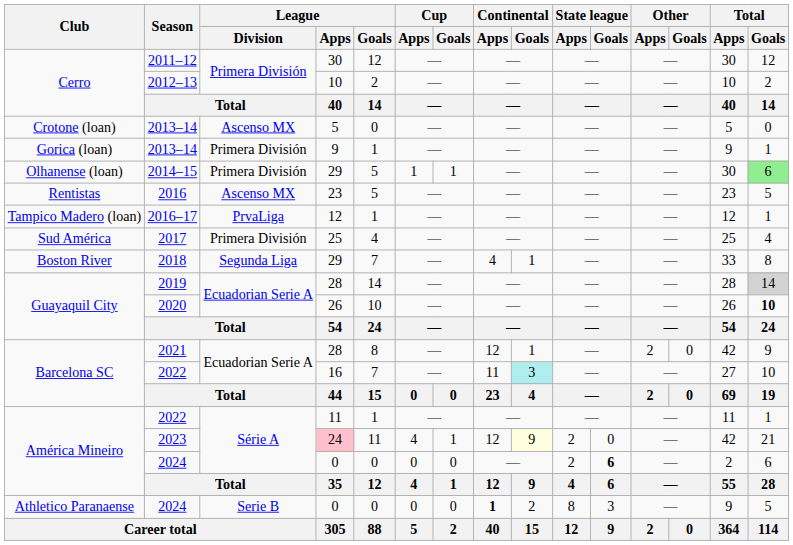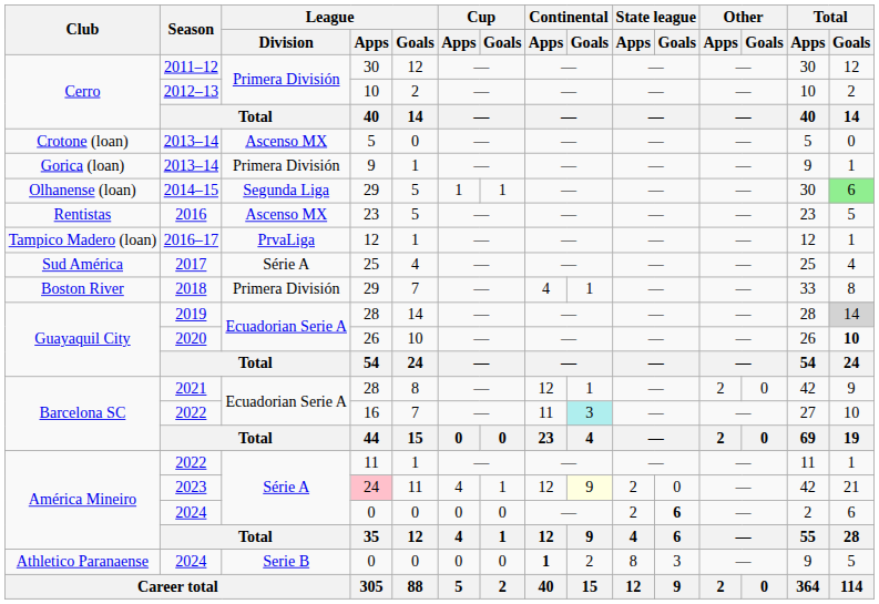 <table class="wikitable" style="text-align:center">
 <tr>
 <th rowspan="2">Club</th>
 <th rowspan="2">Season</th>
 <th colspan="3">League</th>
 <th colspan="2">Cup</th>
 <th colspan="2">Continental</th>
 <th colspan="2">State league</th>
 <th colspan="2">Other</th>
 <th colspan="2">Total</th>
 </tr>
 <tr>
 <th>Division</th>
 <th>Apps</th>
 <th>Goals</th>
 <th>Apps</th>
 <th>Goals</th>
 <th>Apps</th>
 <th>Goals</th>
 <th>Apps</th>
 <th>Goals</th>
 <th>Apps</th>
 <th>Goals</th>
 <th>Apps</th>
 <th>Goals</th>
 </tr>
 <tr>
 <td rowspan="3"><a href='#'>Cerro</a></td>
 <td><a href='#'>2011–12</a></td>
 <td rowspan="2"><a href='#'>Primera División</a></td>
 <td>30</td>
 <td>12</td>
 <td colspan="2">—</td>
 <td colspan="2">—</td>
 <td colspan="2">—</td>
 <td colspan="2">—</td>
 <td>30</td>
 <td>12</td>
 </tr>
 <tr>
 <td><a href='#'>2012–13</a></td>
 <td>10</td>
 <td>2</td>
 <td colspan="2">—</td>
 <td colspan="2">—</td>
 <td colspan="2">—</td>
 <td colspan="2">—</td>
 <td>10</td>
 <td>2</td>
 </tr>
 <tr>
 <th colspan="2">Total</th>
 <th>40</th>
 <th>14</th>
 <th colspan="2">—</th>
 <th colspan="2">—</th>
 <th colspan="2">—</th>
 <th colspan="2">—</th>
 <th>40</th>
 <th>14</th>
 </tr>
 <tr>
 <td><a href='#'>Crotone</a> (loan)</td>
 <td><a href='#'>2013–14</a></td>
 <td><a href='#'>Ascenso MX</a></td>
 <td>5</td>
 <td>0</td>
 <td colspan="2">—</td>
 <td colspan="2">—</td>
 <td colspan="2">—</td>
 <td colspan="2">—</td>
 <td>5</td>
 <td>0</td>
 </tr>
 <tr>
 <td><a href='#'>Gorica</a> (loan)</td>
 <td><a href='#'>2013–14</a></td>
 <td>Primera División</td>
 <td>9</td>
 <td>1</td>
 <td colspan="2">—</td>
 <td colspan="2">—</td>
 <td colspan="2">—</td>
 <td colspan="2">—</td>
 <td>9</td>
 <td>1</td>
 </tr>
 <tr>
 <td><a href='#'>Olhanense</a> (loan)</td>
 <td><a href='#'>2014–15</a></td>
-<td>Primera División</td>
+<td><a href='#'>Segunda Liga</a></td>
 <td>29</td>
 <td>5</td>
 <td>1</td>
 <td>1</td>
 <td colspan="2">—</td>
 <td colspan="2">—</td>
 <td colspan="2">—</td>
 <td>30</td>
 <td style="background: lightgreen;">6</td>
 </tr>
 <tr>
 <td><a href='#'>Rentistas</a></td>
 <td><a href='#'>2016</a></td>
 <td><a href='#'>Ascenso MX</a></td>
 <td>23</td>
 <td>5</td>
 <td colspan="2">—</td>
 <td colspan="2">—</td>
 <td colspan="2">—</td>
 <td colspan="2">—</td>
 <td>23</td>
 <td>5</td>
 </tr>
 <tr>
 <td><a href='#'>Tampico Madero</a> (loan)</td>
 <td><a href='#'>2016–17</a></td>
 <td><a href='#'>PrvaLiga</a></td>
 <td>12</td>
 <td>1</td>
 <td colspan="2">—</td>
 <td colspan="2">—</td>
 <td colspan="2">—</td>
 <td colspan="2">—</td>
 <td>12</td>
 <td>1</td>
 </tr>
 <tr>
 <td><a href='#'>Sud América</a></td>
 <td><a href='#'>2017</a></td>
-<td>Primera División</td>
+<td>Série A</td>
 <td>25</td>
 <td>4</td>
 <td colspan="2">—</td>
 <td colspan="2">—</td>
 <td colspan="2">—</td>
 <td colspan="2">—</td>
 <td>25</td>
 <td>4</td>
 </tr>
 <tr>
 <td><a href='#'>Boston River</a></td>
 <td><a href='#'>2018</a></td>
-<td><a href='#'>Segunda Liga</a></td>
+<td>Primera División</td>
 <td>29</td>
 <td>7</td>
 <td colspan="2">—</td>
 <td>4</td>
 <td>1</td>
 <td colspan="2">—</td>
 <td colspan="2">—</td>
 <td>33</td>
 <td>8</td>
 </tr>
 <tr>
 <td rowspan="3"><a href='#'>Guayaquil City</a></td>
 <td><a href='#'>2019</a></td>
 <td rowspan="2"><a href='#'>Ecuadorian Serie A</a></td>
 <td>28</td>
 <td>14</td>
 <td colspan="2">—</td>
 <td colspan="2">—</td>
 <td colspan="2">—</td>
 <td colspan="2">—</td>
 <td>28</td>
 <td style="background: lightgrey;">14</td>
 </tr>
 <tr>
 <td><a href='#'>2020</a></td>
 <td>26</td>
 <td>10</td>
 <td colspan="2">—</td>
 <td colspan="2">—</td>
 <td colspan="2">—</td>
 <td colspan="2">—</td>
 <td>26</td>
 <td><strong>10</strong></td>
 </tr>
 <tr>
 <th colspan="2">Total</th>
 <th>54</th>
 <th>24</th>
 <th colspan="2">—</th>
 <th colspan="2">—</th>
 <th colspan="2">—</th>
 <th colspan="2">—</th>
 <th>54</th>
 <th>24</th>
 </tr>
 <tr>
 <td rowspan="3"><a href='#'>Barcelona SC</a></td>
 <td><a href='#'>2021</a></td>
 <td rowspan="2">Ecuadorian Serie A</td>
 <td>28</td>
 <td>8</td>
 <td colspan="2">—</td>
 <td>12</td>
 <td>1</td>
 <td colspan="2">—</td>
 <td>2</td>
 <td>0</td>
 <td>42</td>
 <td>9</td>
 </tr>
 <tr>
 <td><a href='#'>2022</a></td>
 <td>16</td>
 <td>7</td>
 <td colspan="2">—</td>
 <td>11</td>
 <td style="background: paleturquoise;">3</td>
 <td colspan="2">—</td>
 <td colspan="2">—</td>
 <td>27</td>
 <td>10</td>
 </tr>
 <tr>
 <th colspan="2">Total</th>
 <th>44</th>
 <th>15</th>
 <th>0</th>
 <th>0</th>
 <th>23</th>
 <th>4</th>
 <th colspan="2">—</th>
 <th>2</th>
 <th>0</th>
 <th>69</th>
 <th>19</th>
 </tr>
 <tr>
 <td rowspan="4"><a href='#'>América Mineiro</a></td>
 <td><a href='#'>2022</a></td>
 <td rowspan="3"><a href='#'>Série A</a></td>
 <td>11</td>
 <td>1</td>
 <td colspan="2">—</td>
 <td colspan="2">—</td>
 <td colspan="2">—</td>
 <td colspan="2">—</td>
 <td>11</td>
 <td>1</td>
 </tr>
 <tr>
 <td><a href='#'>2023</a></td>
 <td style="background: pink;">24</td>
 <td>11</td>
 <td>4</td>
 <td>1</td>
 <td>12</td>
 <td style="background: lightyellow;">9</td>
 <td>2</td>
 <td>0</td>
 <td colspan="2">—</td>
 <td>42</td>
 <td>21</td>
 </tr>
 <tr>
 <td><a href='#'>2024</a></td>
 <td>0</td>
 <td>0</td>
 <td>0</td>
 <td>0</td>
 <td colspan="2">—</td>
 <td>2</td>
 <td><strong>6</strong></td>
 <td colspan="2">—</td>
 <td>2</td>
 <td>6</td>
 </tr>
 <tr>
 <th colspan="2">Total</th>
 <th>35</th>
 <th>12</th>
 <th>4</th>
 <th>1</th>
 <th>12</th>
 <th>9</th>
 <th>4</th>
 <th>6</th>
 <th colspan="2">—</th>
 <th>55</th>
 <th>28</th>
 </tr>
 <tr>
 <td><a href='#'>Athletico Paranaense</a></td>
 <td><a href='#'>2024</a></td>
 <td><a href='#'>Serie B</a></td>
 <td>0</td>
 <td>0</td>
 <td>0</td>
 <td>0</td>
 <td><strong>1</strong></td>
 <td>2</td>
 <td>8</td>
 <td>3</td>
 <td colspan="2">—</td>
 <td>9</td>
 <td>5</td>
 </tr>
 <tr>
 <th colspan="3">Career total</th>
 <th>305</th>
 <th>88</th>
 <th>5</th>
 <th>2</th>
 <th>40</th>
 <th>15</th>
 <th>12</th>
 <th>9</th>
 <th>2</th>
 <th>0</th>
 <th>364</th>
 <th>114</th>
 </tr>
 </table>
